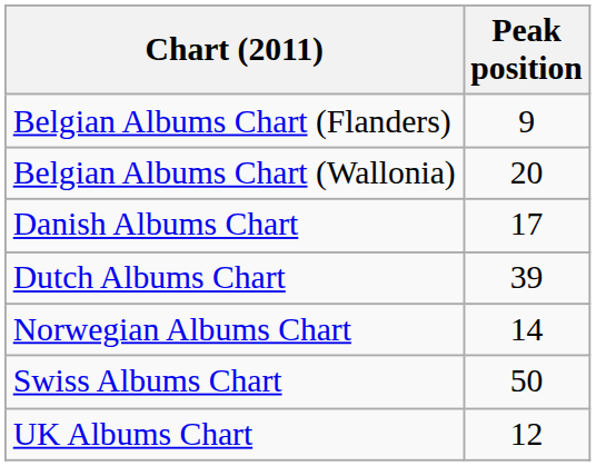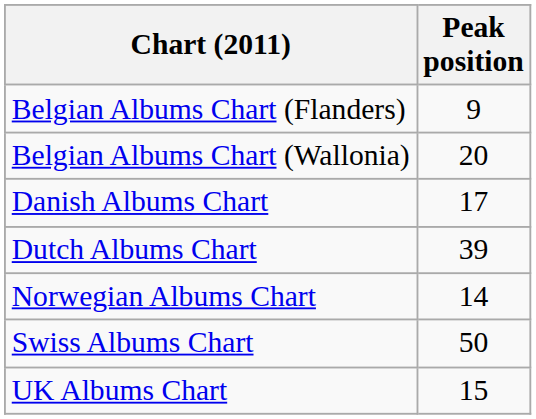 <table class="wikitable sortable">
 <tr>
 <th>Chart (2011)</th>
 <th>Peak<br>position</th>
 </tr>
 <tr>
 <td><a href='#'>Belgian Albums Chart</a> (Flanders)</td>
 <td style="text-align:center;">9</td>
 </tr>
 <tr>
 <td><a href='#'>Belgian Albums Chart</a> (Wallonia)</td>
 <td style="text-align:center;">20</td>
 </tr>
 <tr>
 <td><a href='#'>Danish Albums Chart</a></td>
 <td style="text-align:center;">17</td>
 </tr>
 <tr>
 <td><a href='#'>Dutch Albums Chart</a></td>
 <td style="text-align:center;">39</td>
 </tr>
 <tr>
 <td><a href='#'>Norwegian Albums Chart</a></td>
 <td align="center">14</td>
 </tr>
 <tr>
 <td><a href='#'>Swiss Albums Chart</a></td>
 <td style="text-align:center;">50</td>
 </tr>
 <tr>
 <td><a href='#'>UK Albums Chart</a></td>
-<td style="text-align:center;">12</td>
+<td style="text-align:center;">15</td>
 </tr>
 </table>
